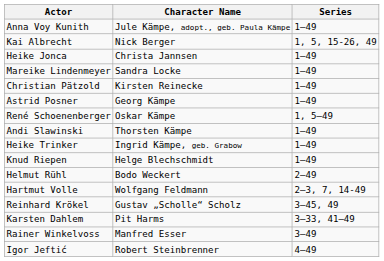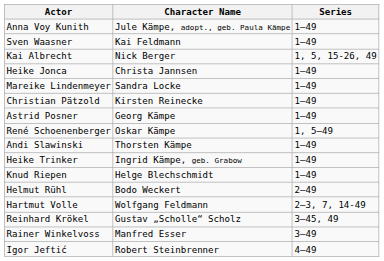 <table class="wikitable">
 <tr>
 <th>Actor</th>
 <th>Character Name</th>
 <th>Series</th>
 </tr>
 <tr>
 <td>Anna Voy Kunith</td>
 <td>Jule Kämpe, <small>adopt., geb. Paula Kämpe</small></td>
+<td>1–49</td>
+</tr>
+<tr>
+<td>Sven Waasner</td>
+<td>Kai Feldmann</td>
 <td>1–49</td>
 </tr>
 <tr>
 <td>Kai Albrecht</td>
 <td>Nick Berger</td>
 <td>1, 5, 15-26, 49</td>
 </tr>
 <tr>
 <td>Heike Jonca</td>
 <td>Christa Jannsen</td>
 <td>1–49</td>
 </tr>
 <tr>
 <td>Mareike Lindenmeyer</td>
 <td>Sandra Locke</td>
 <td>1–49</td>
 </tr>
 <tr>
 <td>Christian Pätzold</td>
 <td>Kirsten Reinecke</td>
 <td>1–49</td>
 </tr>
 <tr>
 <td>Astrid Posner</td>
 <td>Georg Kämpe</td>
 <td>1–49</td>
 </tr>
 <tr>
 <td>René Schoenenberger</td>
 <td>Oskar Kämpe</td>
 <td>1, 5–49</td>
 </tr>
 <tr>
 <td>Andi Slawinski</td>
 <td>Thorsten Kämpe</td>
 <td>1–49</td>
 </tr>
 <tr>
 <td>Heike Trinker</td>
 <td>Ingrid Kämpe, <small>geb. Grabow</small></td>
 <td>1–49</td>
 </tr>
 <tr>
 <td>Knud Riepen</td>
 <td>Helge Blechschmidt</td>
 <td>1–49</td>
 </tr>
 <tr>
 <td>Helmut Rühl</td>
 <td>Bodo Weckert</td>
 <td>2–49</td>
 </tr>
 <tr>
 <td>Hartmut Volle</td>
 <td>Wolfgang Feldmann</td>
 <td>2–3, 7, 14-49</td>
 </tr>
 <tr>
 <td>Reinhard Krökel</td>
 <td>Gustav „Scholle“ Scholz</td>
 <td>3–45, 49</td>
 </tr>
 <tr>
-<td>Karsten Dahlem</td>
-<td>Pit Harms</td>
-<td>3–33, 41–49</td>
-</tr>
-<tr>
 <td>Rainer Winkelvoss</td>
 <td>Manfred Esser</td>
 <td>3–49</td>
 </tr>
 <tr>
 <td>Igor Jeftić</td>
 <td>Robert Steinbrenner</td>
 <td>4–49</td>
 </tr>
 </table>
